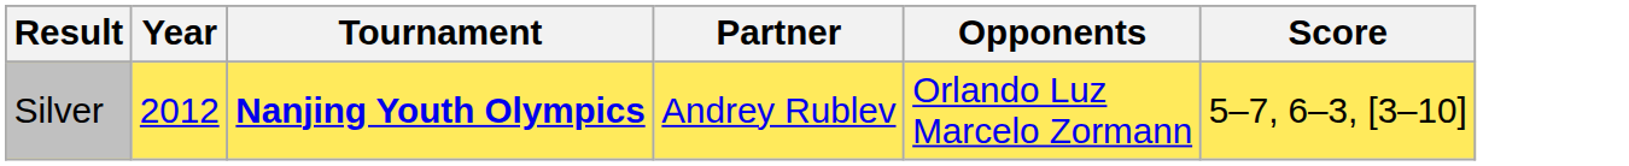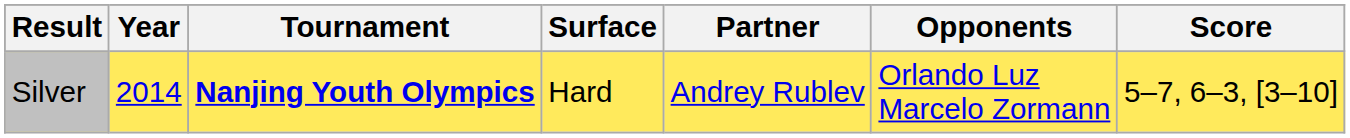 <table class="wikitable">
 <tr>
 <th>Result</th>
 <th>Year</th>
 <th>Tournament</th>
+<th>Surface</th>
 <th>Partner</th>
 <th>Opponents</th>
 <th class="unsortable">Score</th>
 </tr>
 <tr bgcolor=FFEA5C>
 <td style=background:silver>Silver</td>
-<td><a href='#'>2012</a></td>
+<td><a href='#'>2014</a></td>
 <td><strong><a href='#'>Nanjing Youth Olympics</a></strong></td>
+<td>Hard</td>
 <td> <a href='#'>Andrey Rublev</a></td>
 <td> <a href='#'>Orlando Luz</a><br> <a href='#'>Marcelo Zormann</a></td>
 <td>5–7, 6–3, [3–10]</td>
 </tr>
 </table>
